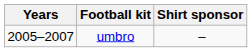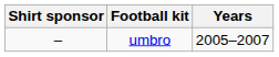 <table class="wikitable" style="text-align: center">
 <tr>
+<th>Shirt sponsor</th>
+<th>Football kit</th>
 <th>Years</th>
-<th>Football kit</th>
-<th>Shirt sponsor</th>
 </tr>
 <tr>
+<td> –</td>
+<td><a href='#'>umbro</a></td>
 <td>2005–2007</td>
-<td><a href='#'>umbro</a></td>
-<td> –</td>
 </tr>
 </table>
